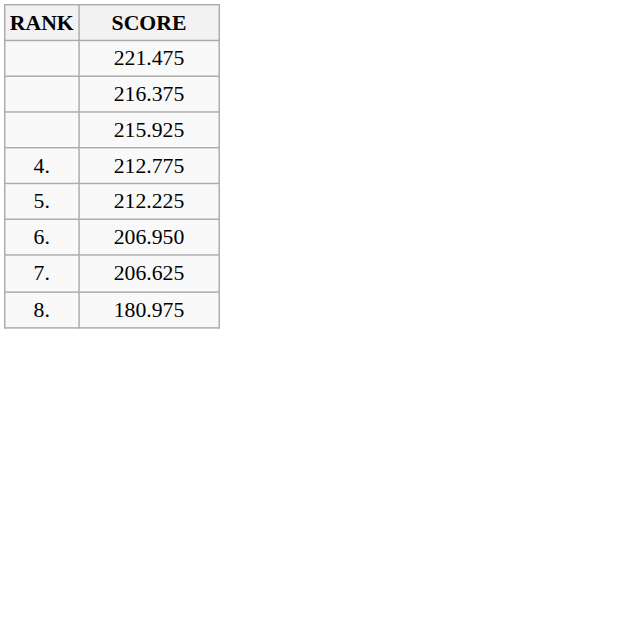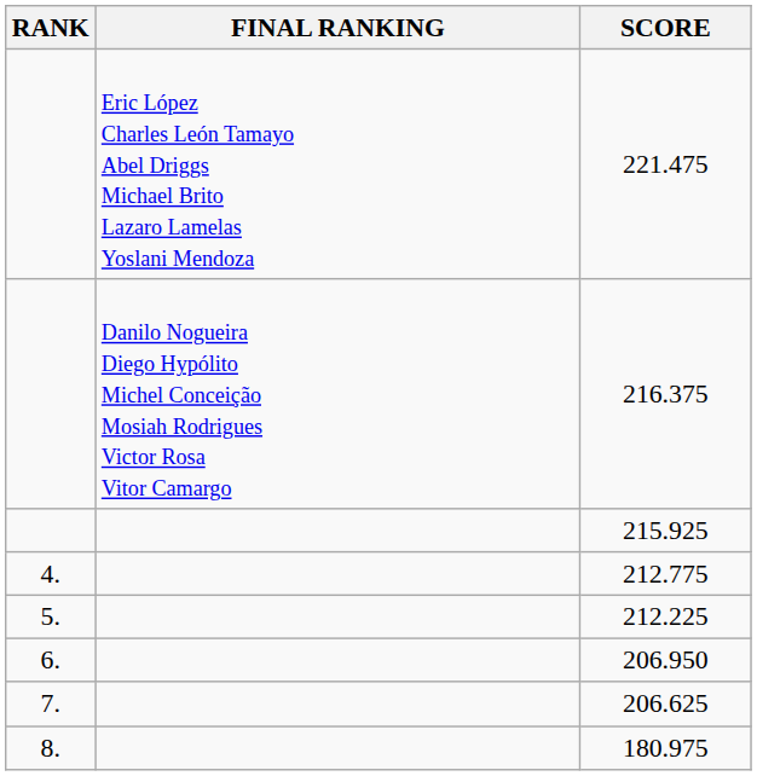 <table class="wikitable" style="font-size:95%;">
 <tr>
 <th>RANK</th>
+<th align="left" style="width: 18em">FINAL RANKING</th>
 <th align="center" style="width: 6em">SCORE</th>
 </tr>
 <tr>
 <td align="center"></td>
+<td><br><small><a href='#'>Eric López</a><br><a href='#'>Charles León Tamayo</a><br><a href='#'>Abel Driggs</a><br><a href='#'>Michael Brito</a><br><a href='#'>Lazaro Lamelas</a><br><a href='#'>Yoslani Mendoza</a></small></td>
 <td align="center">221.475</td>
 </tr>
 <tr>
 <td align="center"></td>
+<td><br><small><a href='#'>Danilo Nogueira</a><br><a href='#'>Diego Hypólito</a><br><a href='#'>Michel Conceição</a><br><a href='#'>Mosiah Rodrigues</a><br><a href='#'>Victor Rosa</a><br><a href='#'>Vitor Camargo</a></small></td>
 <td align="center">216.375</td>
 </tr>
 <tr>
 <td align="center"></td>
+<td><br></td>
 <td align="center">215.925</td>
 </tr>
 <tr>
 <td align="center">4.</td>
+<td></td>
 <td align="center">212.775</td>
 </tr>
 <tr>
 <td align="center">5.</td>
+<td></td>
 <td align="center">212.225</td>
 </tr>
 <tr>
 <td align="center">6.</td>
+<td></td>
 <td align="center">206.950</td>
 </tr>
 <tr>
 <td align="center">7.</td>
+<td></td>
 <td align="center">206.625</td>
 </tr>
 <tr>
 <td align="center">8.</td>
+<td></td>
 <td align="center">180.975</td>
 </tr>
 </table>
